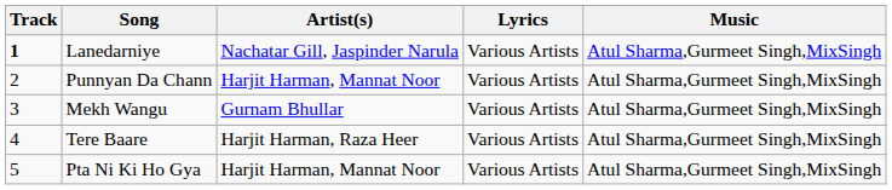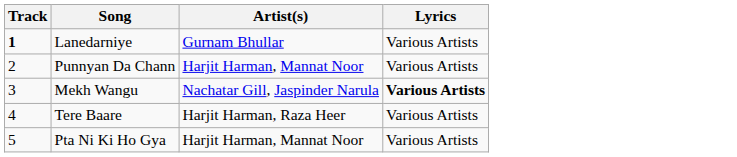 <table class="wikitable">
 <tr>
 <th>Track</th>
 <th>Song</th>
 <th>Artist(s)</th>
 <th>Lyrics</th>
-<th>Music</th>
 </tr>
 <tr>
 <td><strong>1</strong></td>
 <td>Lanedarniye</td>
-<td><a href='#'>Nachatar Gill</a>, <a href='#'>Jaspinder Narula</a></td>
+<td><a href='#'>Gurnam Bhullar</a></td>
 <td>Various Artists</td>
-<td><a href='#'>Atul Sharma</a>,Gurmeet Singh,<a href='#'>MixSingh</a></td>
 </tr>
 <tr>
 <td>2</td>
 <td>Punnyan Da Chann</td>
 <td><a href='#'>Harjit Harman</a>, <a href='#'>Mannat Noor</a></td>
 <td>Various Artists</td>
-<td>Atul Sharma,Gurmeet Singh,MixSingh</td>
 </tr>
 <tr>
 <td>3</td>
 <td>Mekh Wangu</td>
-<td><a href='#'>Gurnam Bhullar</a></td>
-<td>Various Artists</td>
-<td>Atul Sharma,Gurmeet Singh,MixSingh</td>
+<td><a href='#'>Nachatar Gill</a>, <a href='#'>Jaspinder Narula</a></td>
+<td><strong>Various Artists</strong></td>
 </tr>
 <tr>
 <td>4</td>
 <td>Tere Baare</td>
 <td>Harjit Harman, Raza Heer</td>
 <td>Various Artists</td>
-<td>Atul Sharma,Gurmeet Singh,MixSingh</td>
 </tr>
 <tr>
 <td>5</td>
 <td>Pta Ni Ki Ho Gya</td>
 <td>Harjit Harman, Mannat Noor</td>
 <td>Various Artists</td>
-<td>Atul Sharma,Gurmeet Singh,MixSingh</td>
 </tr>
 </table>
